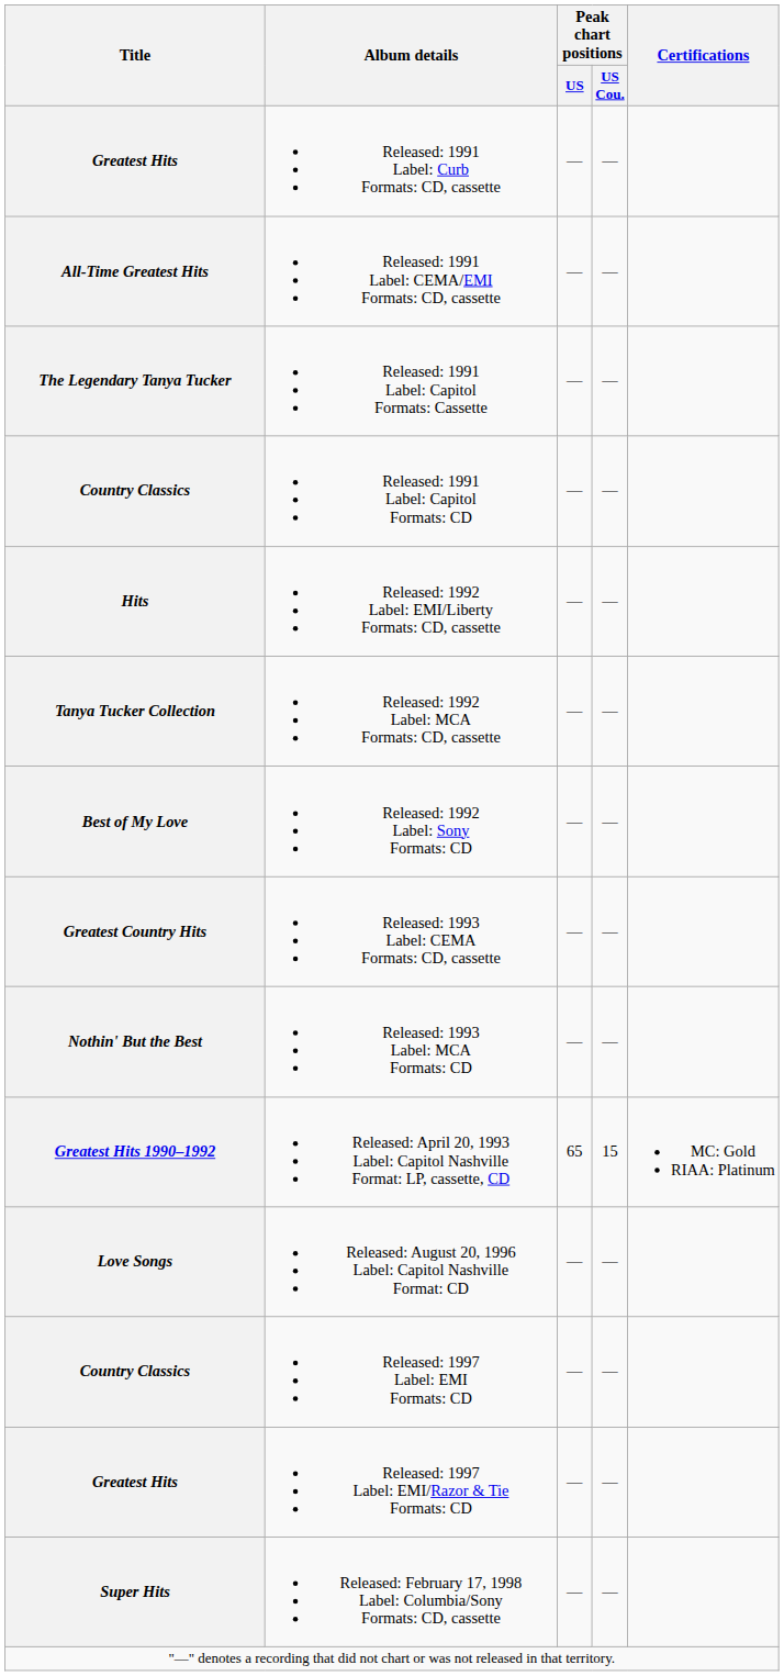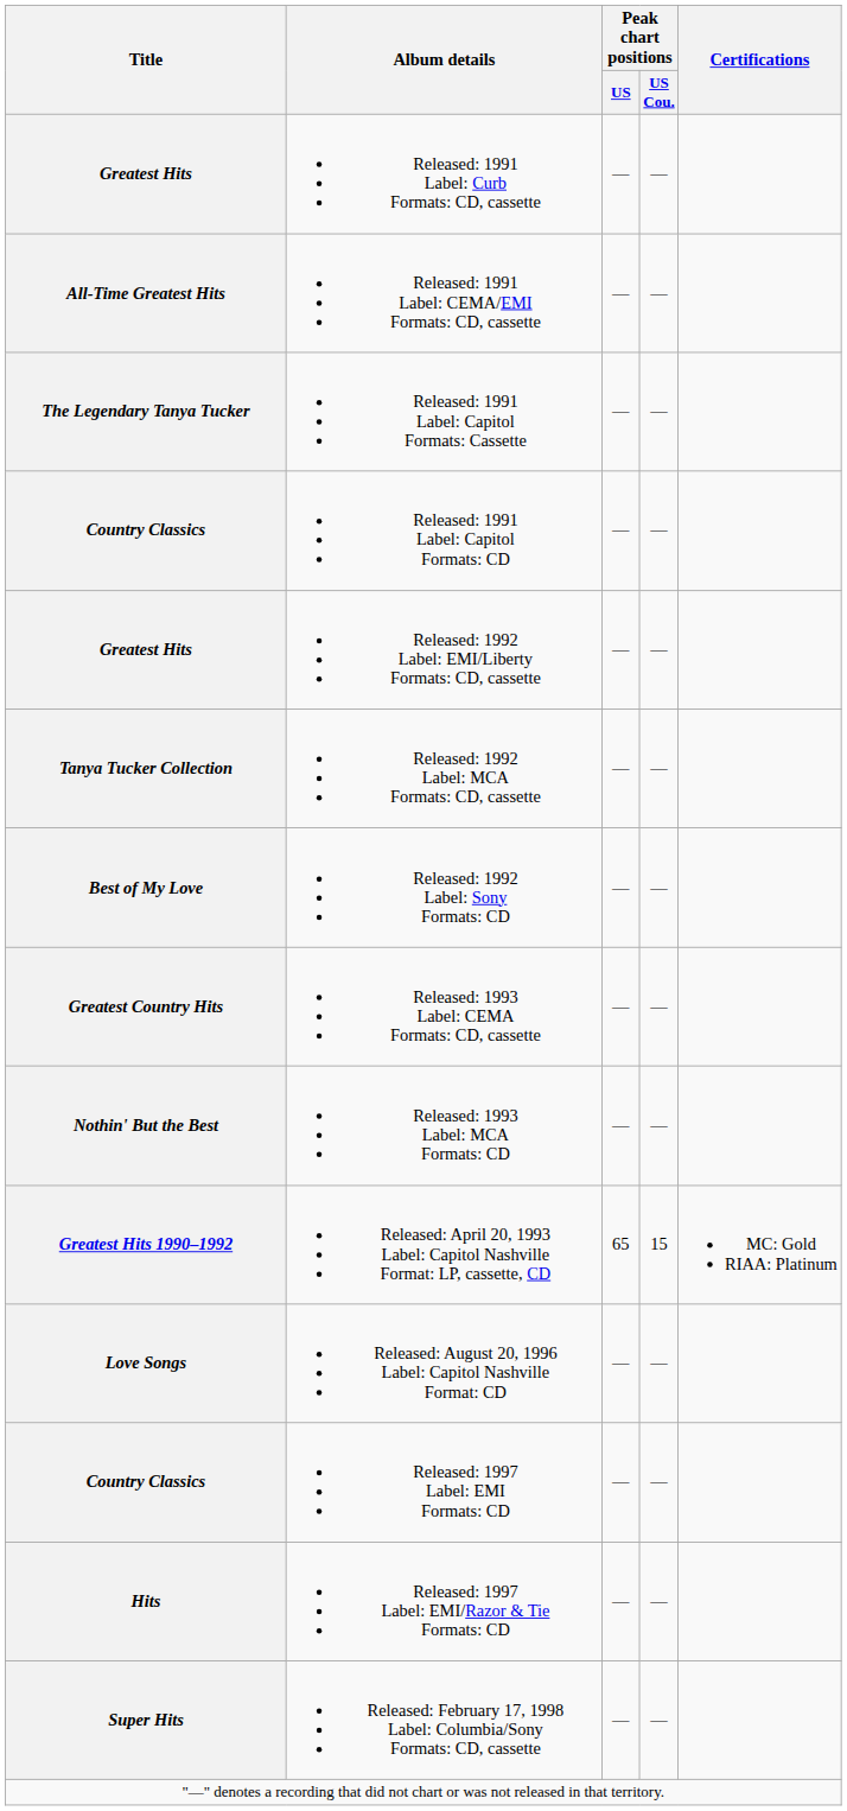 <table class="wikitable plainrowheaders" style="text-align:center;" border="1">
 <tr>
 <th scope="col" rowspan="2" style="width:16em;">Title</th>
 <th scope="col" rowspan="2" style="width:18em;">Album details</th>
 <th scope="col" colspan="2">Peak chart<br>positions</th>
 <th scope="col" rowspan="2"><a href='#'>Certifications</a></th>
 </tr>
 <tr>
 <th scope="col" style="width:2em;font-size:90%;"><a href='#'>US</a><br></th>
 <th scope="col" style="width:2em;font-size:90%;"><a href='#'>US<br>Cou.</a><br></th>
 </tr>
 <tr>
 <th scope="row"><em>Greatest Hits</em></th>
 <td><br><ul><li>Released: 1991</li><li>Label: <a href='#'>Curb</a></li><li>Formats: CD, cassette</li></ul></td>
 <td>—</td>
 <td>—</td>
 <td></td>
 </tr>
 <tr>
 <th scope="row"><em>All-Time Greatest Hits</em></th>
 <td><br><ul><li>Released: 1991</li><li>Label: CEMA/<a href='#'>EMI</a></li><li>Formats: CD, cassette</li></ul></td>
 <td>—</td>
 <td>—</td>
 <td></td>
 </tr>
 <tr>
 <th scope="row"><em>The Legendary Tanya Tucker</em></th>
 <td><br><ul><li>Released: 1991</li><li>Label: Capitol</li><li>Formats: Cassette</li></ul></td>
 <td>—</td>
 <td>—</td>
 <td></td>
 </tr>
 <tr>
 <th scope="row"><em>Country Classics</em></th>
 <td><br><ul><li>Released: 1991</li><li>Label: Capitol</li><li>Formats: CD</li></ul></td>
 <td>—</td>
 <td>—</td>
 <td></td>
 </tr>
 <tr>
-<th scope="row"><em>Hits</em></th>
+<th scope="row"><em>Greatest Hits</em></th>
 <td><br><ul><li>Released: 1992</li><li>Label: EMI/Liberty</li><li>Formats: CD, cassette</li></ul></td>
 <td>—</td>
 <td>—</td>
 <td></td>
 </tr>
 <tr>
 <th scope="row"><em>Tanya Tucker Collection</em></th>
 <td><br><ul><li>Released: 1992</li><li>Label: MCA</li><li>Formats: CD, cassette</li></ul></td>
 <td>—</td>
 <td>—</td>
 <td></td>
 </tr>
 <tr>
 <th scope="row"><em>Best of My Love</em></th>
 <td><br><ul><li>Released: 1992</li><li>Label: <a href='#'>Sony</a></li><li>Formats: CD</li></ul></td>
 <td>—</td>
 <td>—</td>
 <td></td>
 </tr>
 <tr>
 <th scope="row"><em>Greatest Country Hits</em></th>
 <td><br><ul><li>Released: 1993</li><li>Label: CEMA</li><li>Formats: CD, cassette</li></ul></td>
 <td>—</td>
 <td>—</td>
 <td></td>
 </tr>
 <tr>
 <th scope="row"><em>Nothin' But the Best</em></th>
 <td><br><ul><li>Released: 1993</li><li>Label: MCA</li><li>Formats: CD</li></ul></td>
 <td>—</td>
 <td>—</td>
 <td></td>
 </tr>
 <tr>
 <th scope="row"><em><a href='#'>Greatest Hits 1990–1992</a></em></th>
 <td><br><ul><li>Released: April 20, 1993</li><li>Label: Capitol Nashville</li><li>Format: LP, cassette, <a href='#'>CD</a></li></ul></td>
 <td>65</td>
 <td>15</td>
 <td><br><ul><li>MC: Gold</li><li>RIAA: Platinum</li></ul></td>
 </tr>
 <tr>
 <th scope="row"><em>Love Songs</em></th>
 <td><br><ul><li>Released: August 20, 1996</li><li>Label: Capitol Nashville</li><li>Format: CD</li></ul></td>
 <td>—</td>
 <td>—</td>
 <td></td>
 </tr>
 <tr>
 <th scope="row"><em>Country Classics</em></th>
 <td><br><ul><li>Released: 1997</li><li>Label: EMI</li><li>Formats: CD</li></ul></td>
 <td>—</td>
 <td>—</td>
 <td></td>
 </tr>
 <tr>
-<th scope="row"><em>Greatest Hits</em></th>
+<th scope="row"><em>Hits</em></th>
 <td><br><ul><li>Released: 1997</li><li>Label: EMI/<a href='#'>Razor & Tie</a></li><li>Formats: CD</li></ul></td>
 <td>—</td>
 <td>—</td>
 <td></td>
 </tr>
 <tr>
 <th scope="row"><em>Super Hits</em></th>
 <td><br><ul><li>Released: February 17, 1998</li><li>Label: Columbia/Sony</li><li>Formats: CD, cassette</li></ul></td>
 <td>—</td>
 <td>—</td>
 <td></td>
 </tr>
 <tr>
 <td colspan="5" style="font-size:90%">"—" denotes a recording that did not chart or was not released in that territory.</td>
 </tr>
 </table>
